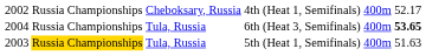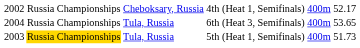 <table>
 <tr>
 <td>2002</td>
 <td>Russia Championships</td>
 <td><a href='#'>Cheboksary, Russia</a></td>
 <td>4th (Heat 1, Semifinals)</td>
 <td><a href='#'>400m</a></td>
 <td>52.17</td>
 </tr>
 <tr>
 <td>2004</td>
 <td>Russia Championships</td>
 <td><a href='#'>Tula, Russia</a></td>
 <td>6th (Heat 3, Semifinals)</td>
 <td><a href='#'>400m</a></td>
-<td><strong>53.65</strong></td>
+<td>53.65</td>
 </tr>
 <tr>
 <td>2003</td>
 <td style="background: gold;">Russia Championships</td>
 <td><a href='#'>Tula, Russia</a></td>
 <td>5th (Heat 1, Semifinals)</td>
 <td><a href='#'>400m</a></td>
-<td>51.63</td>
+<td>51.73</td>
 </tr>
 </table>
